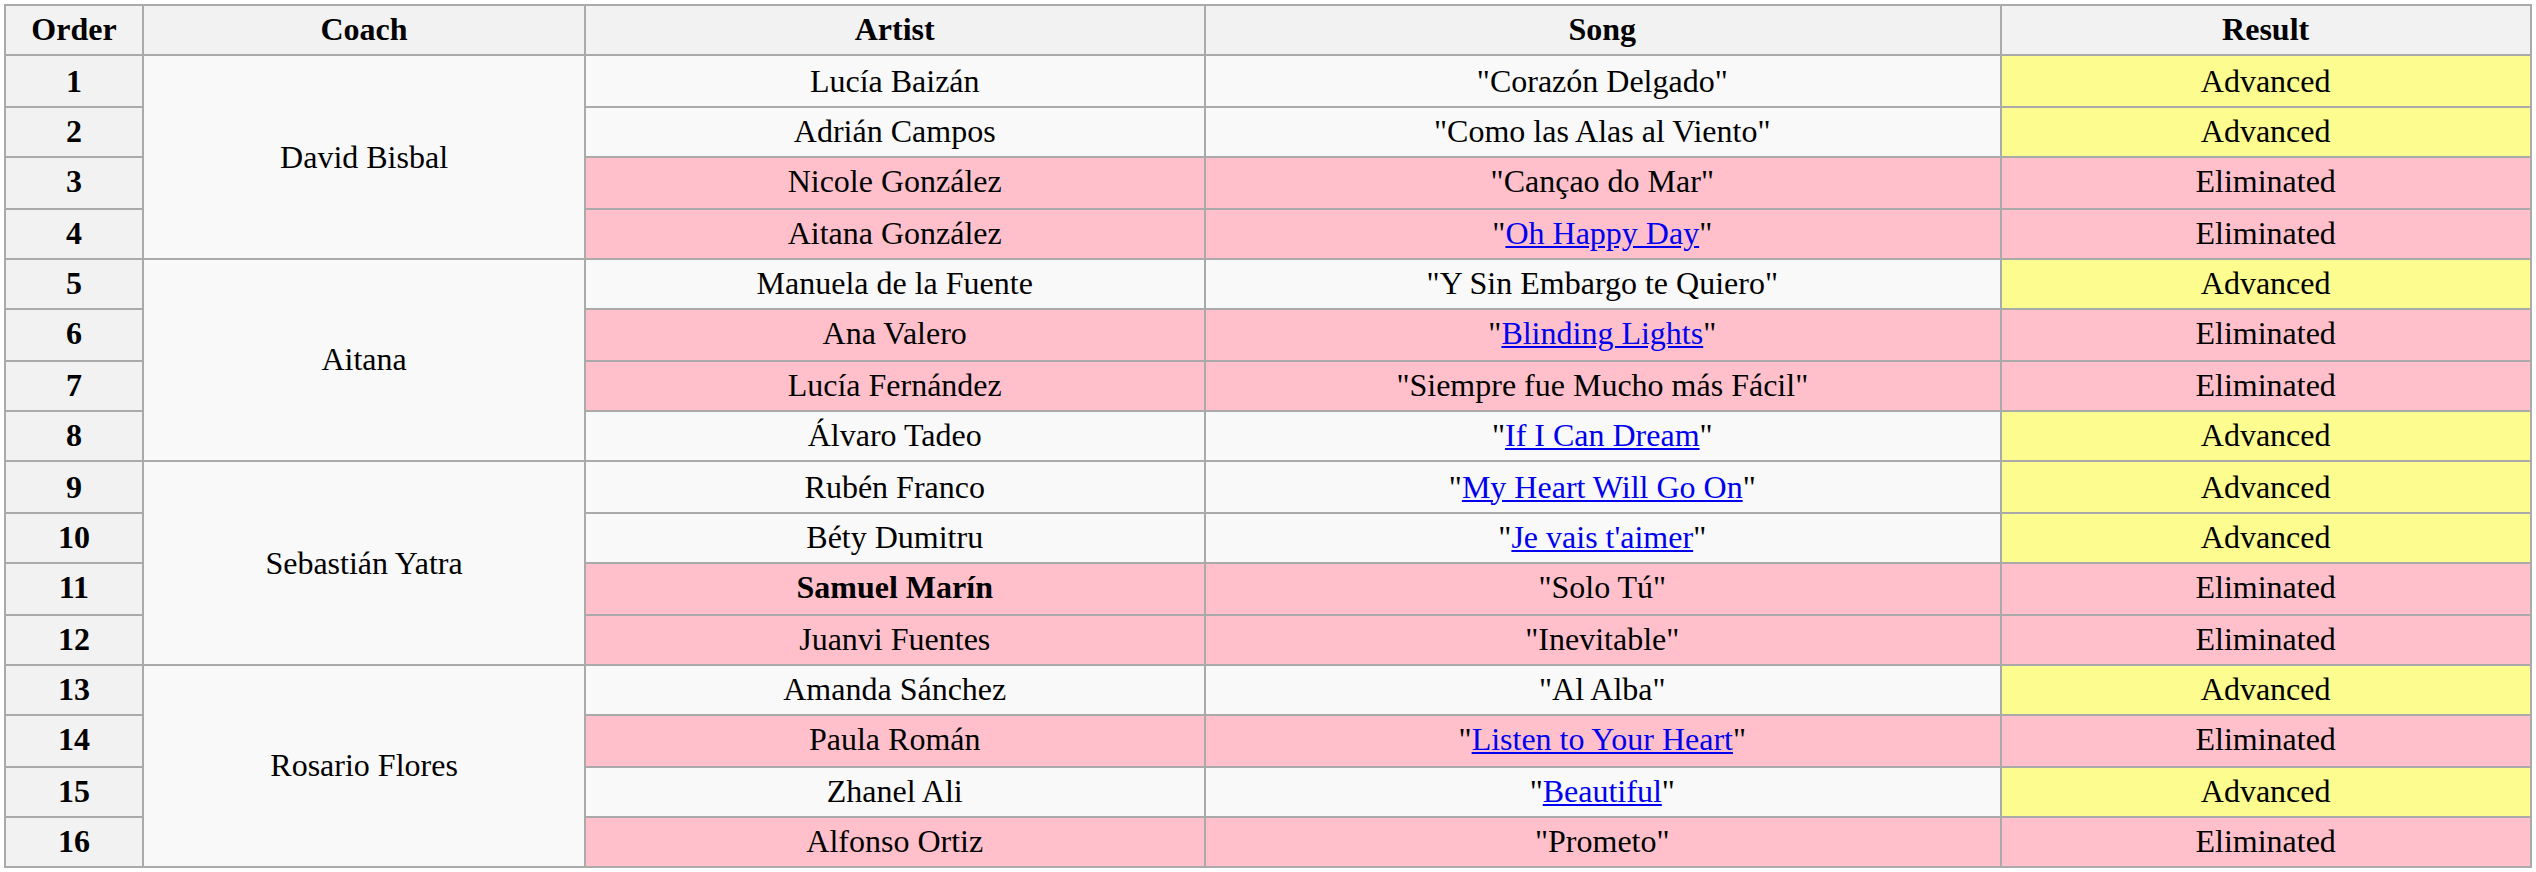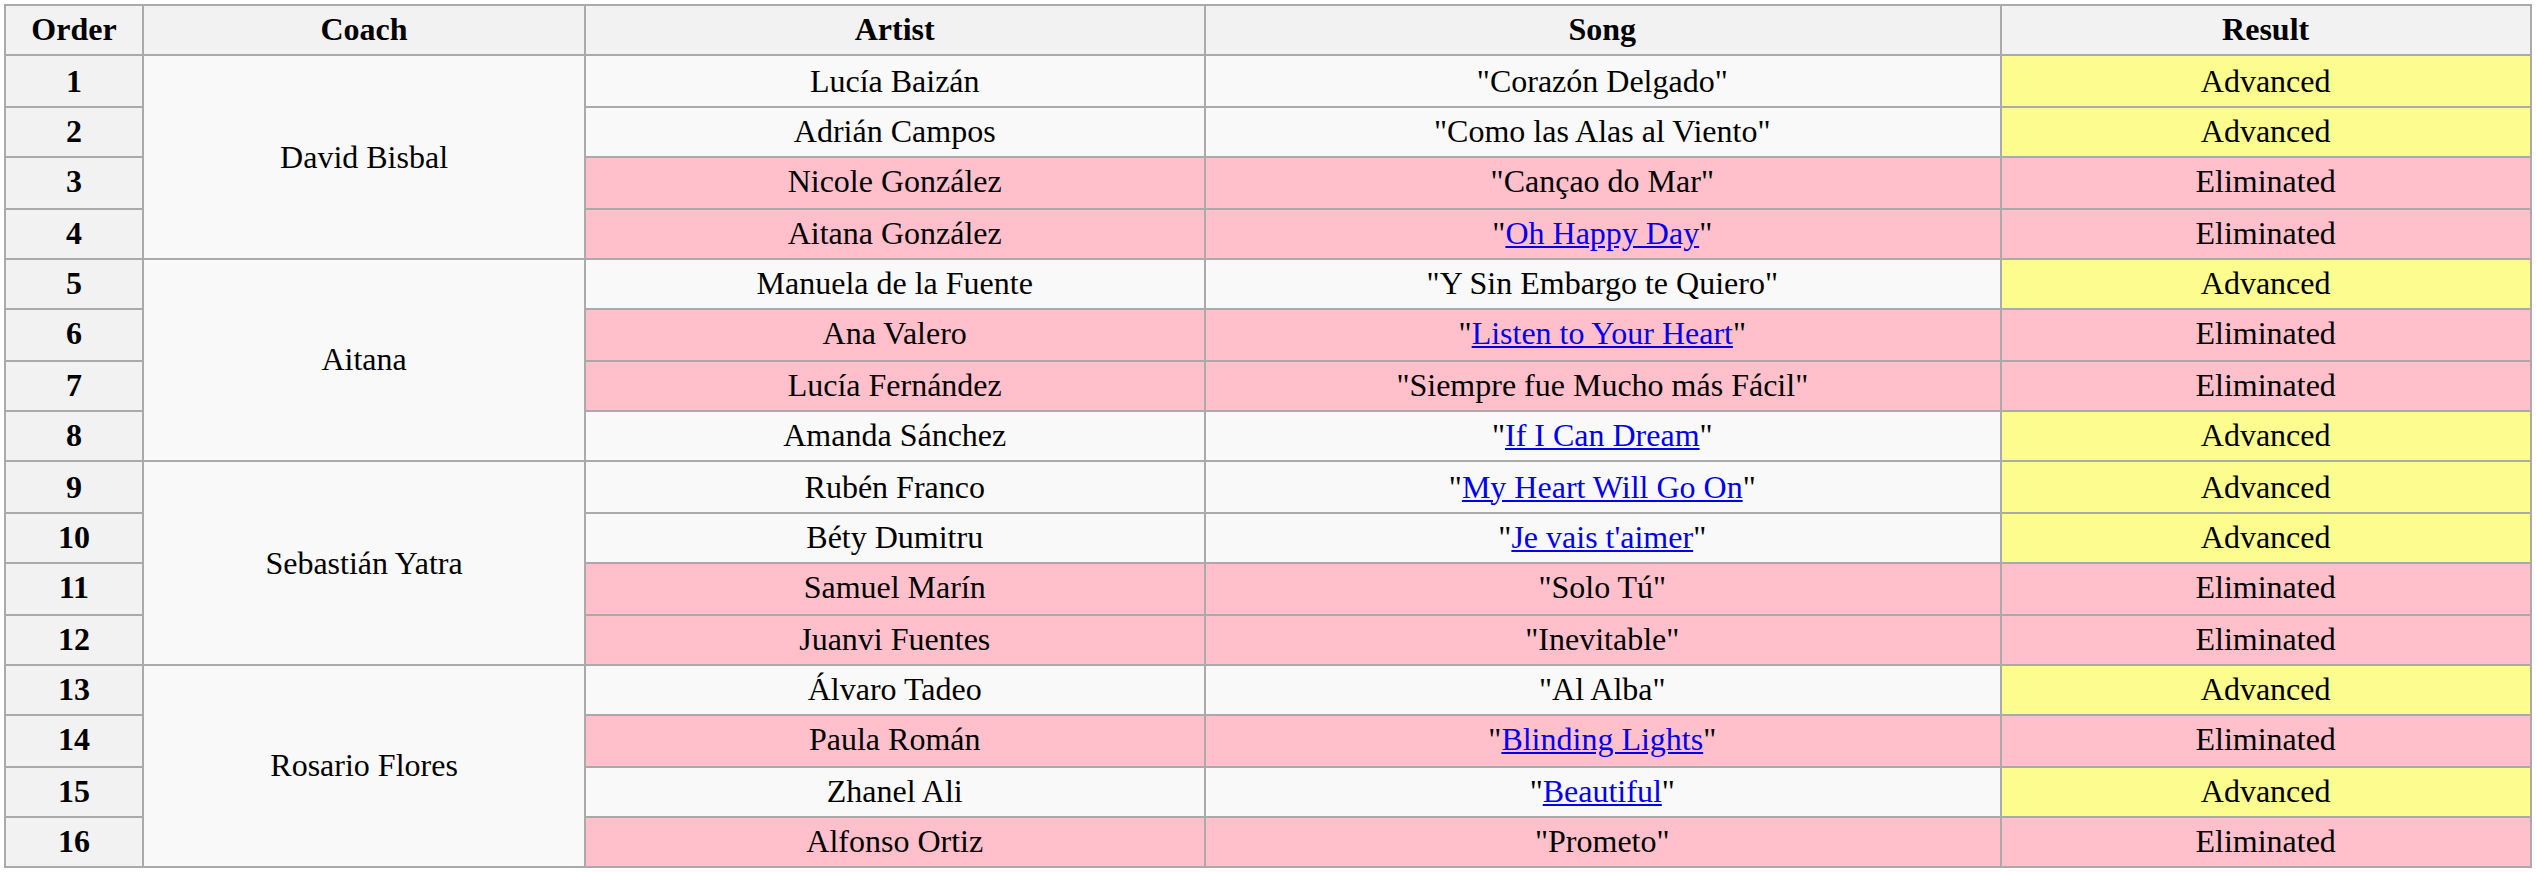 <table class="wikitable" style="text-align: center; width:100%">
 <tr>
 <th style="width:02%">Order</th>
 <th style="width:10%">Coach</th>
 <th style="width:14%">Artist</th>
 <th style="width:18%">Song</th>
 <th style="width:12%">Result</th>
 </tr>
 <tr>
 <th>1</th>
 <td rowspan="4">David Bisbal</td>
 <td>Lucía Baizán</td>
 <td>"Corazón Delgado"</td>
 <td style="background:#fdfc8f">Advanced</td>
 </tr>
 <tr>
 <th>2</th>
 <td>Adrián Campos</td>
 <td>"Como las Alas al Viento"</td>
 <td style="background:#fdfc8f">Advanced</td>
 </tr>
 <tr>
 <th>3</th>
 <td style="background:pink">Nicole González</td>
 <td style="background:pink">"Cançao do Mar"</td>
 <td style="background:pink">Eliminated</td>
 </tr>
 <tr>
 <th>4</th>
 <td style="background:pink">Aitana González</td>
 <td style="background:pink">"<a href='#'>Oh Happy Day</a>"</td>
 <td style="background:pink">Eliminated</td>
 </tr>
 <tr>
 <th>5</th>
 <td rowspan="4">Aitana</td>
 <td>Manuela de la Fuente</td>
 <td>"Y Sin Embargo te Quiero"</td>
 <td style="background:#fdfc8f">Advanced</td>
 </tr>
 <tr>
 <th>6</th>
 <td style="background:pink">Ana Valero</td>
-<td style="background:pink">"<a href='#'>Blinding Lights</a>"</td>
+<td style="background:pink">"<a href='#'>Listen to Your Heart</a>"</td>
 <td style="background:pink">Eliminated</td>
 </tr>
 <tr>
 <th>7</th>
 <td style="background:pink">Lucía Fernández</td>
 <td style="background:pink">"Siempre fue Mucho más Fácil"</td>
 <td style="background:pink">Eliminated</td>
 </tr>
 <tr>
 <th>8</th>
-<td>Álvaro Tadeo</td>
+<td>Amanda Sánchez</td>
 <td>"<a href='#'>If I Can Dream</a>"</td>
 <td style="background:#fdfc8f">Advanced</td>
 </tr>
 <tr>
 <th>9</th>
 <td rowspan="4">Sebastián Yatra</td>
 <td>Rubén Franco</td>
 <td>"<a href='#'>My Heart Will Go On</a>"</td>
 <td style="background:#fdfc8f">Advanced</td>
 </tr>
 <tr>
 <th>10</th>
 <td>Béty Dumitru</td>
 <td>"<a href='#'>Je vais t'aimer</a>"</td>
 <td style="background:#fdfc8f">Advanced</td>
 </tr>
 <tr>
 <th>11</th>
-<td style="background:pink"><strong>Samuel Marín</strong></td>
+<td style="background:pink">Samuel Marín</td>
 <td style="background:pink">"Solo Tú"</td>
 <td style="background:pink">Eliminated</td>
 </tr>
 <tr>
 <th>12</th>
 <td style="background:pink">Juanvi Fuentes</td>
 <td style="background:pink">"Inevitable"</td>
 <td style="background:pink">Eliminated</td>
 </tr>
 <tr>
 <th>13</th>
 <td rowspan="4">Rosario Flores</td>
-<td>Amanda Sánchez</td>
+<td>Álvaro Tadeo</td>
 <td>"Al Alba"</td>
 <td style="background:#fdfc8f">Advanced</td>
 </tr>
 <tr>
 <th>14</th>
 <td style="background:pink">Paula Román</td>
-<td style="background:pink">"<a href='#'>Listen to Your Heart</a>"</td>
+<td style="background:pink">"<a href='#'>Blinding Lights</a>"</td>
 <td style="background:pink">Eliminated</td>
 </tr>
 <tr>
 <th>15</th>
 <td>Zhanel Ali</td>
 <td>"<a href='#'>Beautiful</a>"</td>
 <td style="background:#fdfc8f">Advanced</td>
 </tr>
 <tr>
 <th>16</th>
 <td style="background:pink">Alfonso Ortiz</td>
 <td style="background:pink">"Prometo"</td>
 <td style="background:pink">Eliminated</td>
 </tr>
 </table>
